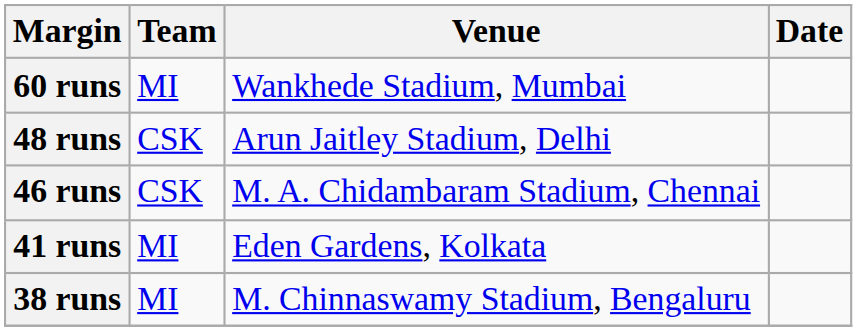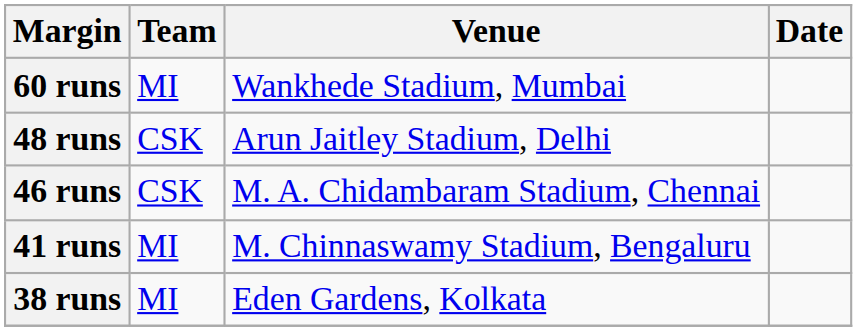 <table class="wikitable">
 <tr>
 <th>Margin</th>
 <th>Team</th>
 <th>Venue</th>
 <th>Date</th>
 </tr>
 <tr>
 <th>60 runs</th>
 <td><a href='#'>MI</a></td>
 <td><a href='#'>Wankhede Stadium</a>, <a href='#'>Mumbai</a></td>
 <td></td>
 </tr>
 <tr>
 <th>48 runs</th>
 <td><a href='#'>CSK</a></td>
 <td><a href='#'>Arun Jaitley Stadium</a>, <a href='#'>Delhi</a></td>
 <td></td>
 </tr>
 <tr>
 <th>46 runs</th>
 <td><a href='#'>CSK</a></td>
 <td><a href='#'>M. A. Chidambaram Stadium</a>, <a href='#'>Chennai</a></td>
 <td></td>
 </tr>
 <tr>
 <th>41 runs</th>
 <td><a href='#'>MI</a></td>
-<td><a href='#'>Eden Gardens</a>, <a href='#'>Kolkata</a></td>
+<td><a href='#'>M. Chinnaswamy Stadium</a>, <a href='#'>Bengaluru</a></td>
 <td></td>
 </tr>
 <tr>
 <th>38 runs</th>
 <td><a href='#'>MI</a></td>
-<td><a href='#'>M. Chinnaswamy Stadium</a>, <a href='#'>Bengaluru</a></td>
+<td><a href='#'>Eden Gardens</a>, <a href='#'>Kolkata</a></td>
 <td></td>
 </tr>
 <tr>
 </tr>
 </table>
